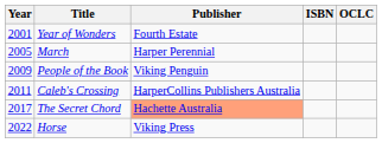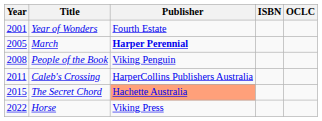 <table class="wikitable sortable">
 <tr>
 <th>Year</th>
 <th>Title</th>
 <th>Publisher</th>
 <th>ISBN</th>
 <th>OCLC</th>
 </tr>
 <tr>
 <td><a href='#'>2001</a></td>
 <td><em><a href='#'>Year of Wonders</a></em></td>
 <td><a href='#'>Fourth Estate</a></td>
 <td></td>
 <td></td>
 </tr>
 <tr>
 <td><a href='#'>2005</a></td>
 <td><em><a href='#'>March</a></em></td>
-<td><a href='#'>Harper Perennial</a></td>
+<td><strong><a href='#'>Harper Perennial</a></strong></td>
 <td></td>
 <td></td>
 </tr>
 <tr>
-<td><a href='#'>2009</a></td>
+<td><a href='#'>2008</a></td>
 <td><em><a href='#'>People of the Book</a></em></td>
 <td><a href='#'>Viking Penguin</a></td>
 <td></td>
 <td></td>
 </tr>
 <tr>
 <td><a href='#'>2011</a></td>
 <td><em><a href='#'>Caleb's Crossing</a></em></td>
 <td><a href='#'>HarperCollins Publishers Australia</a></td>
 <td></td>
 <td></td>
 </tr>
 <tr>
-<td><a href='#'>2017</a></td>
+<td><a href='#'>2015</a></td>
 <td><em><a href='#'>The Secret Chord</a></em></td>
 <td style="background: lightsalmon;"><a href='#'>Hachette Australia</a></td>
 <td></td>
 <td></td>
 </tr>
 <tr>
 <td><a href='#'>2022</a></td>
 <td><em><a href='#'>Horse</a></em></td>
 <td><a href='#'>Viking Press</a></td>
 <td></td>
 <td></td>
 </tr>
 </table>
